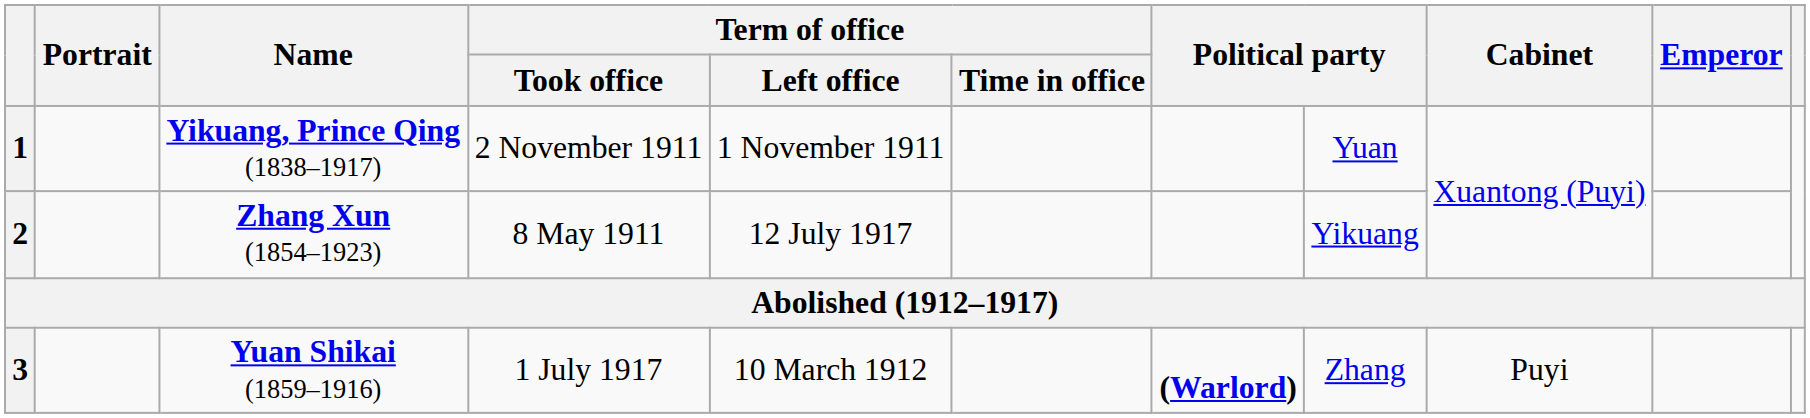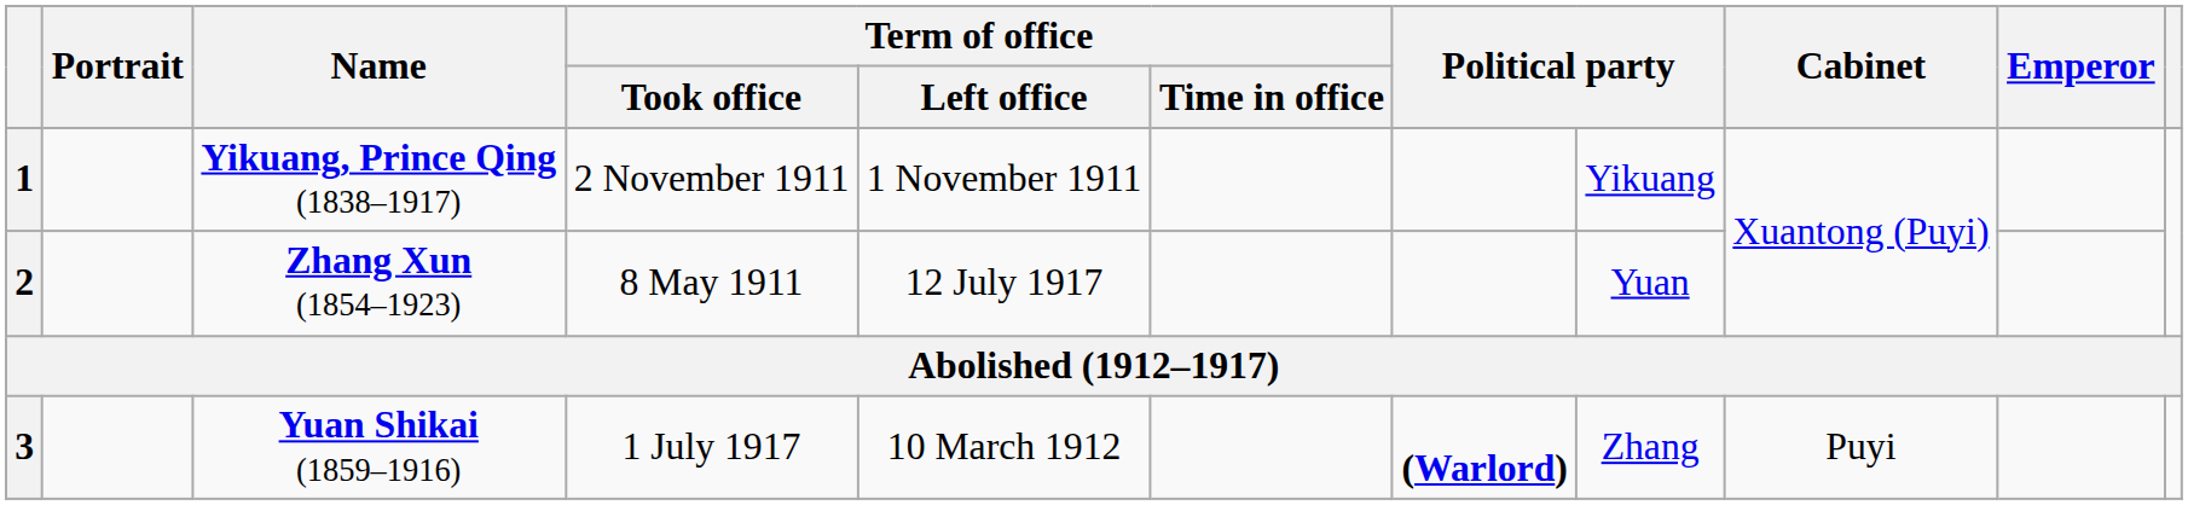 <table class="wikitable" style="text-align:center">
 <tr>
 <th rowspan=2></th>
 <th rowspan=2>Portrait</th>
 <th rowspan=2>Name<br></th>
 <th colspan=3>Term of office</th>
 <th colspan=2 rowspan=2>Political party</th>
 <th rowspan=2>Cabinet</th>
 <th rowspan=2><a href='#'>Emperor</a><br></th>
 <th rowspan=2></th>
 </tr>
 <tr>
 <th>Took office</th>
 <th>Left office</th>
 <th>Time in office</th>
 </tr>
 <tr>
 <th>1</th>
 <td></td>
 <td><strong><a href='#'>Yikuang, Prince Qing</a></strong><br><small>(1838–1917)</small></td>
 <td>2 November 1911</td>
 <td>1 November 1911</td>
 <td></td>
 <td><br></td>
-<td><a href='#'>Yuan</a></td>
+<td><a href='#'>Yikuang</a></td>
 <td rowspan=2><a href='#'>Xuantong (Puyi)</a><br></td>
 <td></td>
 </tr>
 <tr>
 <th>2</th>
 <td></td>
 <td><strong><a href='#'>Zhang Xun</a></strong><br><small>(1854–1923)</small></td>
 <td>8 May 1911</td>
 <td>12 July 1917</td>
 <td></td>
 <td></td>
-<td><a href='#'>Yikuang</a></td>
+<td><a href='#'>Yuan</a></td>
 <td></td>
 </tr>
 <tr>
 <th colspan=11>Abolished (1912–1917)</th>
 </tr>
 <tr>
 <th>3</th>
 <td></td>
 <td><strong><a href='#'>Yuan Shikai</a></strong><br><small>(1859–1916)</small></td>
 <td>1 July 1917</td>
 <td>10 March 1912</td>
 <td></td>
 <td><strong><br>(<a href='#'>Warlord</a>)</strong></td>
 <td><a href='#'>Zhang</a></td>
 <td>Puyi<br></td>
 <td></td>
 </tr>
 </table>
